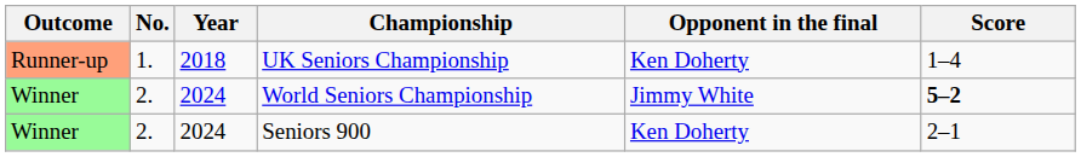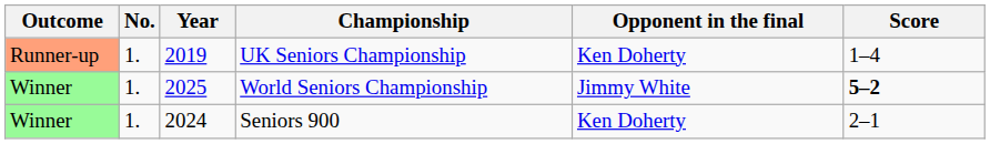 <table class="wikitable sortable">
 <tr>
 <th style="width:80px;">Outcome</th>
 <th style="width:20px;">No.</th>
 <th style="width:50px;">Year</th>
 <th style="width:250px;">Championship</th>
 <th style="width:200px;">Opponent in the final</th>
 <th style="width:100px;">Score</th>
 </tr>
 <tr>
 <td style="background:#ffa07a;">Runner-up</td>
 <td>1.</td>
-<td><a href='#'>2018</a></td>
+<td><a href='#'>2019</a></td>
 <td><a href='#'>UK Seniors Championship</a></td>
 <td> <a href='#'>Ken Doherty</a></td>
 <td>1–4</td>
 </tr>
 <tr>
 <td style="background:#98FB98">Winner</td>
-<td>2.</td>
-<td><a href='#'>2024</a></td>
+<td>1.</td>
+<td><a href='#'>2025</a></td>
 <td><a href='#'>World Seniors Championship</a></td>
 <td> <a href='#'>Jimmy White</a></td>
 <td><strong>5–2</strong></td>
 </tr>
 <tr>
 <td style="background:#98FB98">Winner</td>
-<td>2.</td>
+<td>1.</td>
 <td>2024</td>
 <td>Seniors 900</td>
 <td> <a href='#'>Ken Doherty</a></td>
 <td>2–1 </td>
 </tr>
 </table>
